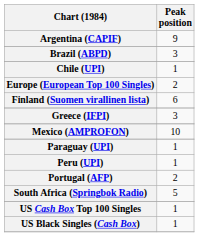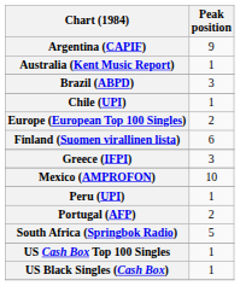 <table class="wikitable sortable plainrowheaders" style="text-align:center">
 <tr>
 <th scope="col">Chart (1984)</th>
 <th scope="col">Peak<br>position</th>
 </tr>
 <tr>
 <th scope="row">Argentina (<a href='#'>CAPIF</a>)</th>
 <td>9</td>
+</tr>
+<tr>
+<th scope="row">Australia (<a href='#'>Kent Music Report</a>)</th>
+<td>1</td>
 </tr>
 <tr>
 </tr>
 <tr>
 </tr>
 <tr>
 <th scope="row">Brazil (<a href='#'>ABPD</a>)</th>
 <td>3</td>
 </tr>
 <tr>
 </tr>
 <tr>
 </tr>
 <tr>
 <th scope="row">Chile (<a href='#'>UPI</a>)</th>
 <td>1</td>
 </tr>
 <tr>
 <th scope="row">Europe (<a href='#'>European Top 100 Singles</a>)</th>
 <td>2</td>
 </tr>
 <tr>
 <th scope="row">Finland (<a href='#'>Suomen virallinen lista</a>)</th>
 <td>6</td>
 </tr>
 <tr>
 </tr>
 <tr>
 <th scope="row">Greece (<a href='#'>IFPI</a>)</th>
 <td>3</td>
 </tr>
 <tr>
 </tr>
 <tr>
 <th scope="row">Mexico (<a href='#'>AMPROFON</a>)</th>
 <td>10</td>
 </tr>
 <tr>
 </tr>
 <tr>
 </tr>
 <tr>
 </tr>
 <tr>
 </tr>
 <tr>
-<th scope="row">Paraguay (<a href='#'>UPI</a>)</th>
-<td>1</td>
-</tr>
-<tr>
 <th scope="row">Peru (<a href='#'>UPI</a>)</th>
 <td>1</td>
 </tr>
 <tr>
 <th scope="row">Portugal (<a href='#'>AFP</a>)</th>
 <td>2</td>
 </tr>
 <tr>
 <th scope="row">South Africa (<a href='#'>Springbok Radio</a>)</th>
 <td>5</td>
 </tr>
 <tr>
 </tr>
 <tr>
 </tr>
 <tr>
 </tr>
 <tr>
 </tr>
 <tr>
 </tr>
 <tr>
 </tr>
 <tr>
 <th scope="row">US <em><a href='#'>Cash Box</a></em> Top 100 Singles</th>
 <td>1</td>
 </tr>
 <tr>
 <th scope="row">US Black Singles (<em><a href='#'>Cash Box</a></em>)</th>
 <td>1</td>
 </tr>
 <tr>
 </tr>
 </table>
